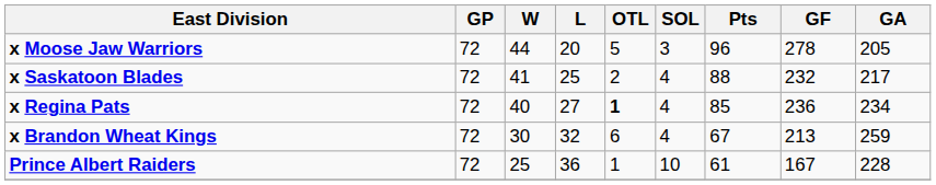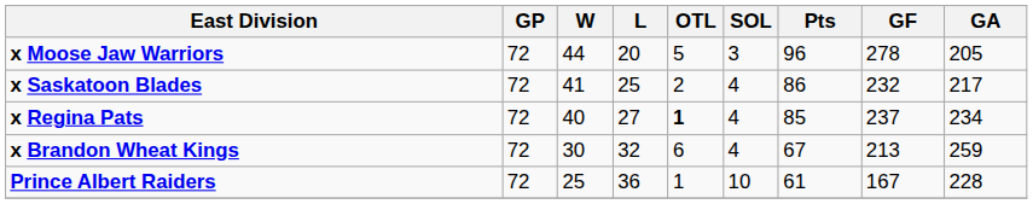 <table class="wikitable">
 <tr>
 <th width="45%">East Division</th>
 <th width="5%">GP</th>
 <th width="5%">W</th>
 <th width="5%">L</th>
 <th width="5%">OTL</th>
 <th width="5%">SOL</th>
 <th width="7.5%">Pts</th>
 <th width="7.5%">GF</th>
 <th width="7.5%">GA</th>
 </tr>
 <tr>
 <td><strong>x <a href='#'>Moose Jaw Warriors</a></strong></td>
 <td>72</td>
 <td>44</td>
 <td>20</td>
 <td>5</td>
 <td>3</td>
 <td>96</td>
 <td>278</td>
 <td>205</td>
 </tr>
 <tr>
 <td><strong>x <a href='#'>Saskatoon Blades</a></strong></td>
 <td>72</td>
 <td>41</td>
 <td>25</td>
 <td>2</td>
 <td>4</td>
-<td>88</td>
+<td>86</td>
 <td>232</td>
 <td>217</td>
 </tr>
 <tr>
 <td><strong>x <a href='#'>Regina Pats</a></strong></td>
 <td>72</td>
 <td>40</td>
 <td>27</td>
 <td><strong>1</strong></td>
 <td>4</td>
 <td>85</td>
-<td>236</td>
+<td>237</td>
 <td>234</td>
 </tr>
 <tr>
 <td><strong>x <a href='#'>Brandon Wheat Kings</a></strong></td>
 <td>72</td>
 <td>30</td>
 <td>32</td>
 <td>6</td>
 <td>4</td>
 <td>67</td>
 <td>213</td>
 <td>259</td>
 </tr>
 <tr>
 <td><strong><a href='#'>Prince Albert Raiders</a></strong></td>
 <td>72</td>
 <td>25</td>
 <td>36</td>
 <td>1</td>
 <td>10</td>
 <td>61</td>
 <td>167</td>
 <td>228</td>
 </tr>
 <tr>
 </tr>
 </table>
